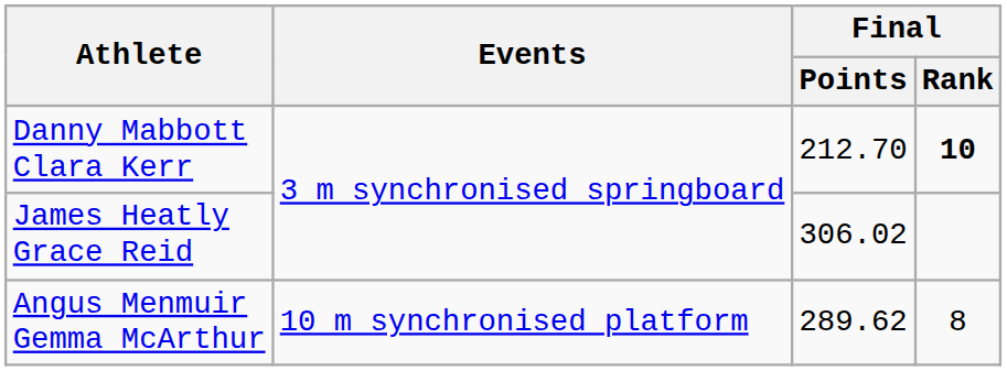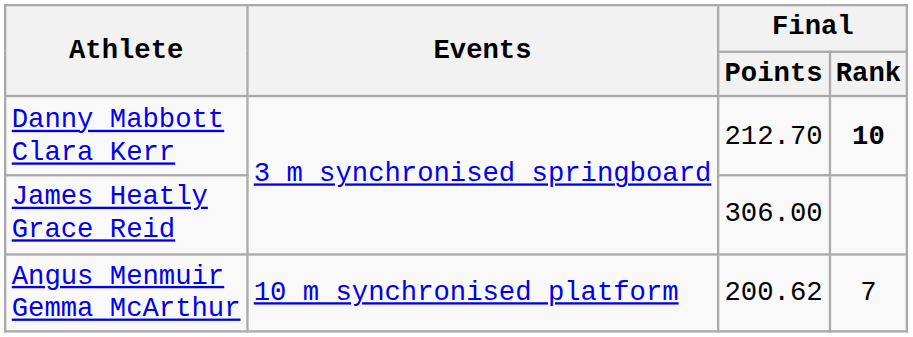 <table class=wikitable style="font-size:90%">
 <tr>
 <th rowspan="2">Athlete</th>
 <th rowspan="2">Events</th>
 <th colspan="2">Final</th>
 </tr>
 <tr>
 <th>Points</th>
 <th>Rank</th>
 </tr>
 <tr align=center>
 <td align=left><a href='#'>Danny Mabbott</a><br><a href='#'>Clara Kerr</a></td>
 <td align=left rowspan=2><a href='#'>3 m synchronised springboard</a></td>
 <td>212.70</td>
 <td><strong>10</strong></td>
 </tr>
 <tr align=center>
 <td align=left><a href='#'>James Heatly</a><br><a href='#'>Grace Reid</a></td>
-<td>306.02</td>
+<td>306.00</td>
 <td></td>
 </tr>
 <tr align=center>
 <td align=left><a href='#'>Angus Menmuir</a><br><a href='#'>Gemma McArthur</a></td>
 <td align=left><a href='#'>10 m synchronised platform</a></td>
-<td>289.62</td>
-<td>8</td>
+<td>200.62</td>
+<td>7</td>
 </tr>
 </table>
